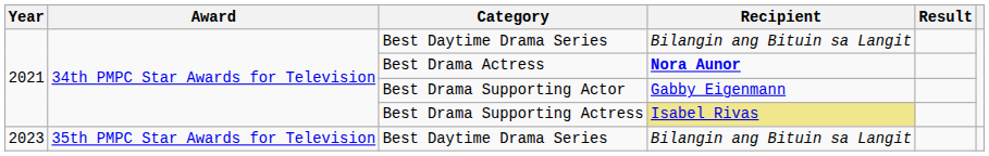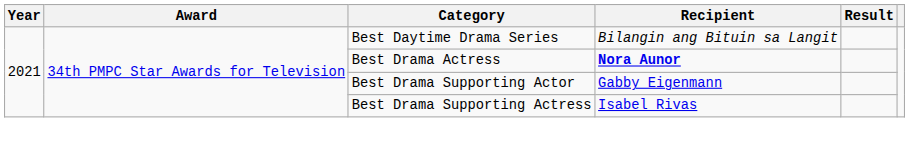 <table class="wikitable">
 <tr>
 <th>Year</th>
 <th>Award</th>
 <th>Category</th>
 <th>Recipient</th>
 <th>Result</th>
 <th></th>
 </tr>
 <tr>
 <td rowspan=4>2021</td>
 <td rowspan=4><a href='#'>34th PMPC Star Awards for Television</a></td>
 <td>Best Daytime Drama Series</td>
 <td><em>Bilangin ang Bituin sa Langit</em></td>
 <td></td>
 <td rowspan=4></td>
 </tr>
 <tr>
 <td>Best Drama Actress</td>
 <td><strong><a href='#'>Nora Aunor</a></strong></td>
 <td></td>
 </tr>
 <tr>
 <td>Best Drama Supporting Actor</td>
 <td><a href='#'>Gabby Eigenmann</a></td>
 <td></td>
 </tr>
 <tr>
 <td>Best Drama Supporting Actress</td>
-<td style="background: khaki;"><a href='#'>Isabel Rivas</a></td>
-<td></td>
-</tr>
-<tr>
-<td>2023</td>
-<td><a href='#'>35th PMPC Star Awards for Television</a></td>
-<td>Best Daytime Drama Series</td>
-<td><em>Bilangin ang Bituin sa Langit</em></td>
-<td></td>
+<td><a href='#'>Isabel Rivas</a></td>
 <td></td>
 </tr>
 </table>
